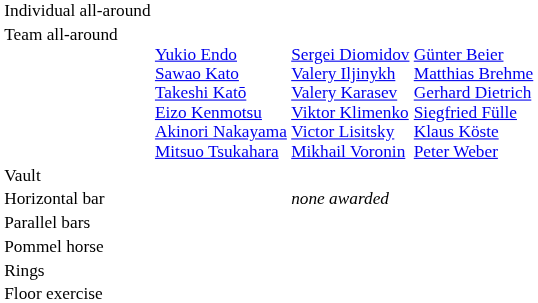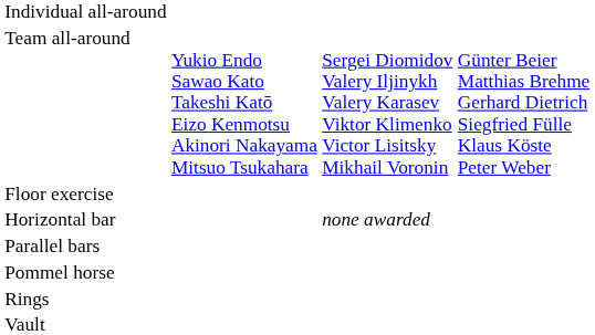 <table>
 <tr valign="top">
 <td>Individual all-around<br></td>
 <td></td>
 <td></td>
 <td></td>
 </tr>
 <tr valign="top">
 <td>Team all-around<br></td>
 <td><br><a href='#'>Yukio Endo</a><br><a href='#'>Sawao Kato</a><br><a href='#'>Takeshi Katō</a><br><a href='#'>Eizo Kenmotsu</a><br><a href='#'>Akinori Nakayama</a><br><a href='#'>Mitsuo Tsukahara</a></td>
 <td><br><a href='#'>Sergei Diomidov</a><br><a href='#'>Valery Iljinykh</a><br><a href='#'>Valery Karasev</a><br><a href='#'>Viktor Klimenko</a><br><a href='#'>Victor Lisitsky</a><br><a href='#'>Mikhail Voronin</a></td>
 <td><br><a href='#'>Günter Beier</a><br><a href='#'>Matthias Brehme</a><br><a href='#'>Gerhard Dietrich</a><br><a href='#'>Siegfried Fülle</a><br><a href='#'>Klaus Köste</a><br><a href='#'>Peter Weber</a></td>
 </tr>
 <tr valign="top">
-<td>Vault<br></td>
+<td>Floor exercise<br></td>
 <td></td>
 <td></td>
 <td></td>
 </tr>
 <tr valign="top">
 <td rowspan=2>Horizontal bar<br></td>
 <td></td>
 <td rowspan=2><em>none awarded</em></td>
 <td rowspan=2></td>
 </tr>
 <tr>
 <td></td>
 </tr>
 <tr valign="top">
 <td>Parallel bars<br></td>
 <td></td>
 <td></td>
 <td></td>
 </tr>
 <tr valign="top">
 <td>Pommel horse<br></td>
 <td></td>
 <td></td>
 <td></td>
 </tr>
 <tr valign="top">
 <td>Rings<br></td>
 <td></td>
 <td></td>
 <td></td>
 </tr>
 <tr valign="top">
-<td>Floor exercise<br></td>
+<td>Vault<br></td>
 <td></td>
 <td></td>
 <td></td>
 </tr>
 </table>
